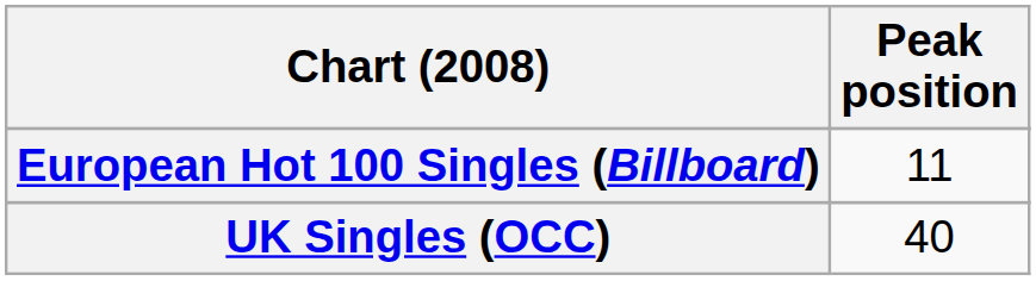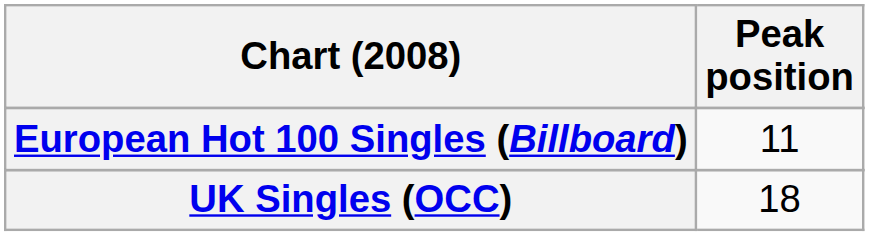 <table class="wikitable sortable plainrowheaders">
 <tr>
 <th>Chart (2008)</th>
 <th>Peak<br>position</th>
 </tr>
 <tr>
 </tr>
 <tr>
 </tr>
 <tr>
 <th scope="row"><a href='#'>European Hot 100 Singles</a> (<em><a href='#'>Billboard</a></em>)</th>
 <td style="text-align:center;">11</td>
 </tr>
 <tr>
 </tr>
 <tr>
 </tr>
 <tr>
 </tr>
 <tr>
 <th scope="row"><a href='#'>UK Singles</a> (<a href='#'>OCC</a>)</th>
-<td align=center>40</td>
+<td align=center>18</td>
 </tr>
 </table>
